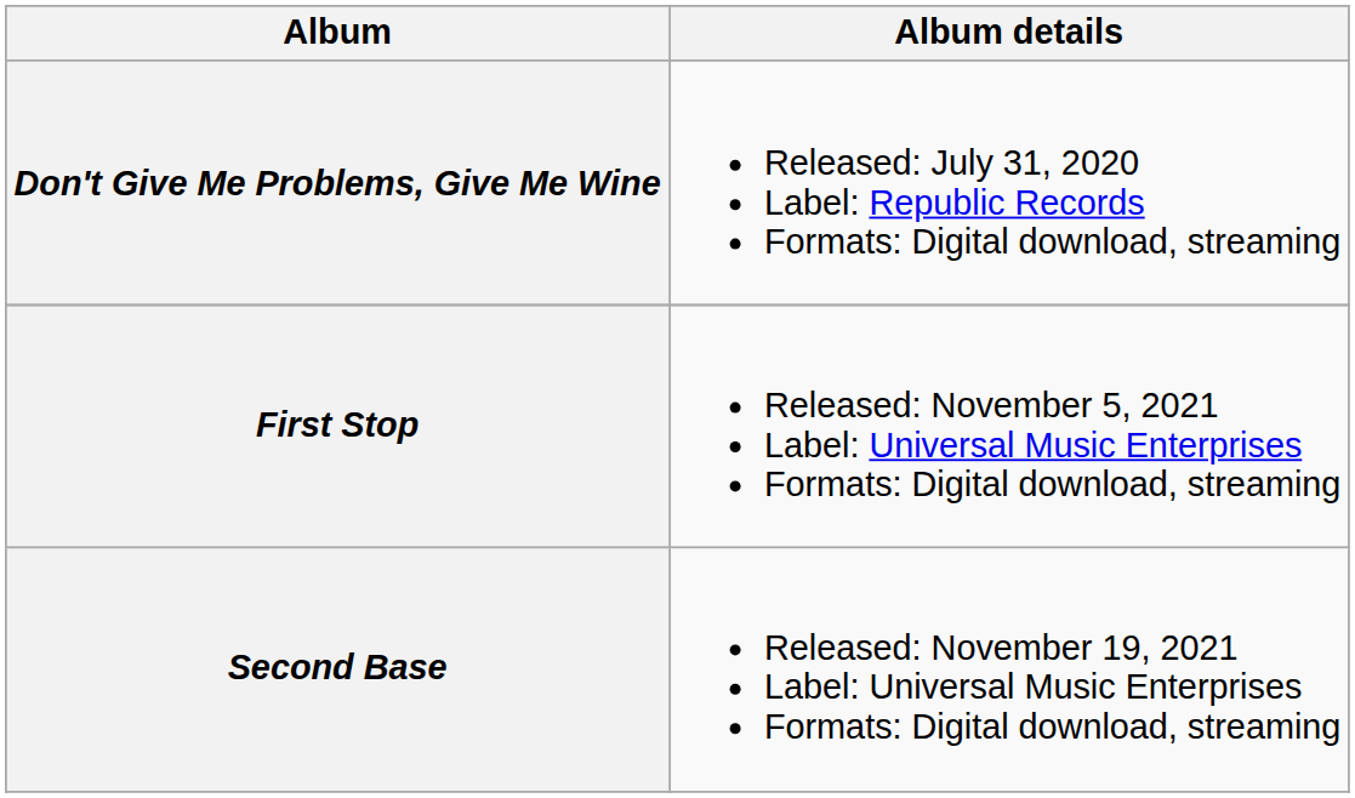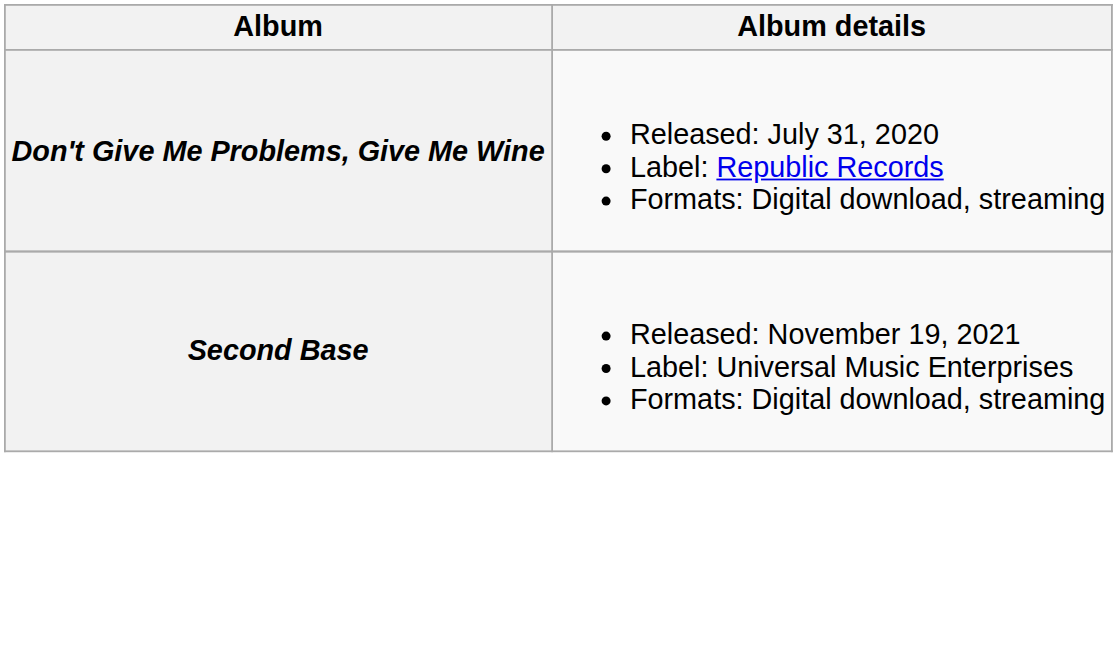 <table class="wikitable sortable">
 <tr>
 <th class="unsortable">Album</th>
 <th class="unsortable">Album details</th>
 </tr>
 <tr>
 <th scope="row"><em>Don't Give Me Problems, Give Me Wine</em></th>
 <td><br><ul><li>Released: July 31, 2020</li><li>Label: <a href='#'>Republic Records</a></li><li>Formats: Digital download, streaming</li></ul></td>
 </tr>
 <tr>
 </tr>
 <tr>
-<th scope="row"><em>First Stop</em></th>
-<td><br><ul><li>Released: November 5, 2021</li><li>Label: <a href='#'>Universal Music Enterprises</a></li><li>Formats: Digital download, streaming</li></ul></td>
-</tr>
-<tr>
 <th scope="row"><em>Second Base</em></th>
 <td><br><ul><li>Released: November 19, 2021</li><li>Label: Universal Music Enterprises</li><li>Formats: Digital download, streaming</li></ul></td>
 </tr>
 </table>
